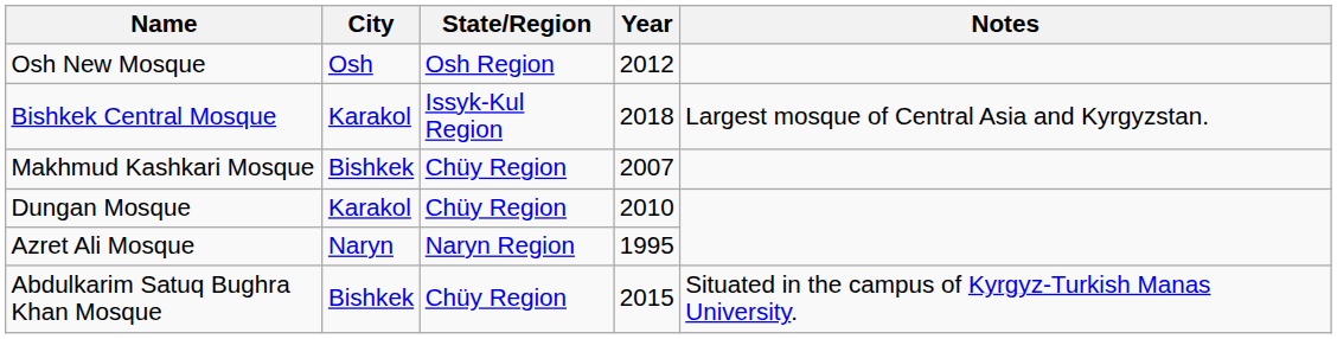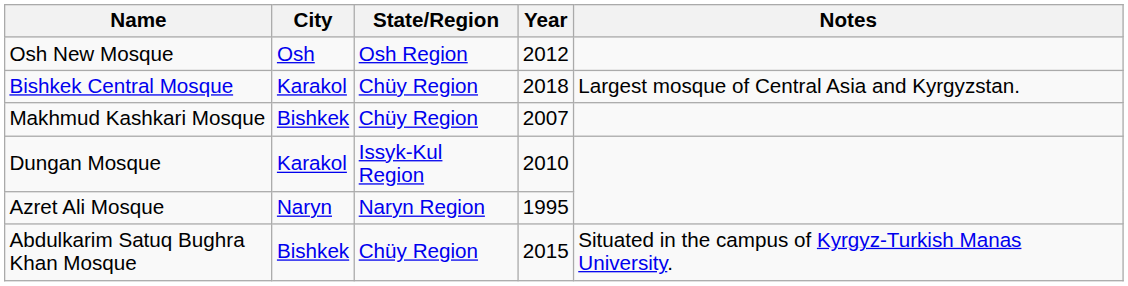 <table class="wikitable sortable" style="text-align:left">
 <tr>
 <th scope="col" style="width: 200px;">Name</th>
 <th>City</th>
 <th>State/Region</th>
 <th scope="col" style="width: 20px;">Year</th>
 <th class="unsortable">Notes</th>
 </tr>
 <tr>
 <td>Osh New Mosque</td>
 <td><a href='#'>Osh</a></td>
 <td><a href='#'>Osh Region</a></td>
 <td>2012</td>
 <td></td>
 </tr>
 <tr>
 <td><a href='#'>Bishkek Central Mosque</a></td>
 <td><a href='#'>Karakol</a></td>
-<td><a href='#'>Issyk-Kul Region</a></td>
+<td><a href='#'>Chüy Region</a></td>
 <td>2018</td>
 <td>Largest mosque of Central Asia and Kyrgyzstan.</td>
 </tr>
 <tr>
 <td>Makhmud Kashkari Mosque</td>
 <td><a href='#'>Bishkek</a></td>
 <td><a href='#'>Chüy Region</a></td>
 <td>2007</td>
 <td></td>
 </tr>
 <tr>
 <td>Dungan Mosque</td>
 <td><a href='#'>Karakol</a></td>
-<td><a href='#'>Chüy Region</a></td>
+<td><a href='#'>Issyk-Kul Region</a></td>
 <td>2010</td>
 <td rowspan="2"></td>
 </tr>
 <tr>
 <td>Azret Ali Mosque</td>
 <td><a href='#'>Naryn</a></td>
 <td><a href='#'>Naryn Region</a></td>
 <td>1995</td>
 </tr>
 <tr>
 <td>Abdulkarim Satuq Bughra Khan Mosque</td>
 <td><a href='#'>Bishkek</a></td>
 <td><a href='#'>Chüy Region</a></td>
 <td>2015</td>
 <td>Situated in the campus of <a href='#'>Kyrgyz-Turkish Manas University</a>.</td>
 </tr>
 </table>
